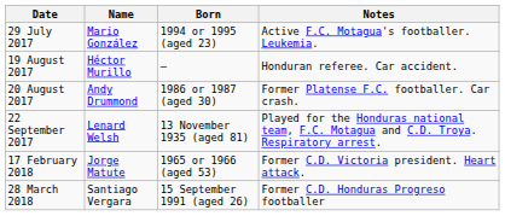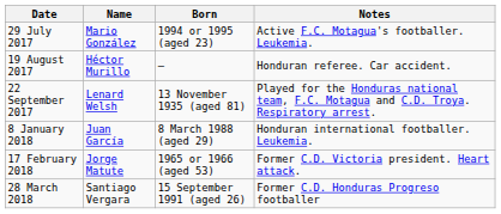 <table class="wikitable">
 <tr>
 <th>Date</th>
 <th>Name</th>
 <th>Born</th>
 <th>Notes</th>
 </tr>
 <tr>
 <td>29 July 2017</td>
 <td> <a href='#'>Mario González</a></td>
 <td>1994 or 1995 (aged 23)</td>
 <td>Active <a href='#'>F.C. Motagua</a>'s footballer.  <a href='#'>Leukemia</a>.</td>
 </tr>
 <tr>
 <td>19 August 2017</td>
 <td> <a href='#'>Héctor Murillo</a></td>
 <td>–</td>
 <td>Honduran referee.  Car accident.</td>
 </tr>
 <tr>
-<td>20 August 2017</td>
-<td> <a href='#'>Andy Drummond</a></td>
-<td>1986 or 1987 (aged 30)</td>
-<td>Former <a href='#'>Platense F.C.</a> footballer.  Car crash.</td>
-</tr>
-<tr>
 <td>22 September 2017</td>
 <td> <a href='#'>Lenard Welsh</a></td>
 <td>13 November 1935 (aged 81)</td>
 <td>Played for the <a href='#'>Honduras national team</a>, <a href='#'>F.C. Motagua</a> and <a href='#'>C.D. Troya</a>.  <a href='#'>Respiratory arrest</a>.</td>
+</tr>
+<tr>
+<td>8 January 2018</td>
+<td> <a href='#'>Juan García</a></td>
+<td>8 March 1988 (aged 29)</td>
+<td>Honduran international footballer.  <a href='#'>Leukemia</a>.</td>
 </tr>
 <tr>
 <td>17 February 2018</td>
 <td> <a href='#'>Jorge Matute</a></td>
 <td>1965 or 1966 (aged 53)</td>
 <td>Former <a href='#'>C.D. Victoria</a> president.  <a href='#'>Heart attack</a>.</td>
 </tr>
 <tr>
 <td>28 March 2018</td>
 <td> Santiago Vergara</td>
 <td>15 September 1991 (aged 26)</td>
 <td>Former <a href='#'>C.D. Honduras Progreso</a> footballer</td>
 </tr>
 </table>
